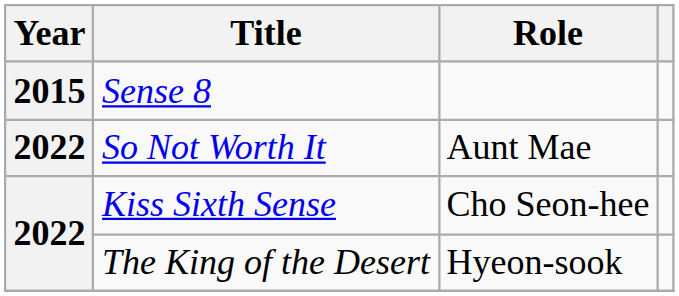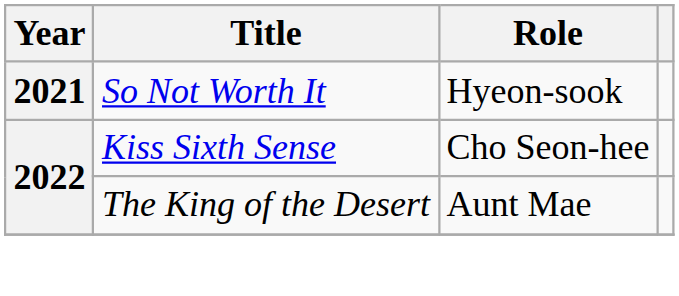 <table class="wikitable  plainrowheaders">
 <tr>
 <th scope="col">Year</th>
 <th scope="col">Title</th>
 <th scope="col">Role</th>
 <th scope="col" class="unsortable"></th>
 </tr>
 <tr>
-<th scope="row">2015</th>
-<td><em><a href='#'>Sense 8</a></em></td>
-<td></td>
-<td></td>
-</tr>
-<tr>
-<th scope="row">2022</th>
+<th scope="row">2021</th>
 <td><em><a href='#'>So Not Worth It</a></em></td>
-<td>Aunt Mae</td>
+<td>Hyeon-sook</td>
 <td></td>
 </tr>
 <tr>
 <th scope="row" rowspan=2>2022</th>
 <td><em><a href='#'>Kiss Sixth Sense</a></em></td>
 <td>Cho Seon-hee</td>
 <td></td>
 </tr>
 <tr>
 <td><em>The King of the Desert</em></td>
-<td>Hyeon-sook</td>
+<td>Aunt Mae</td>
 <td></td>
 </tr>
 <tr>
 </tr>
 </table>
